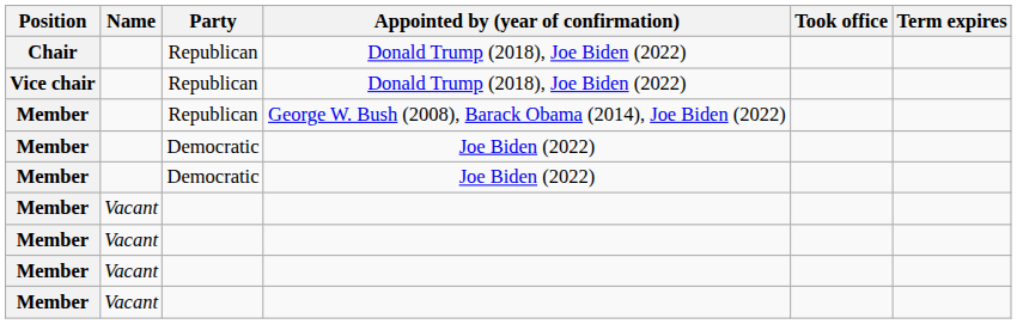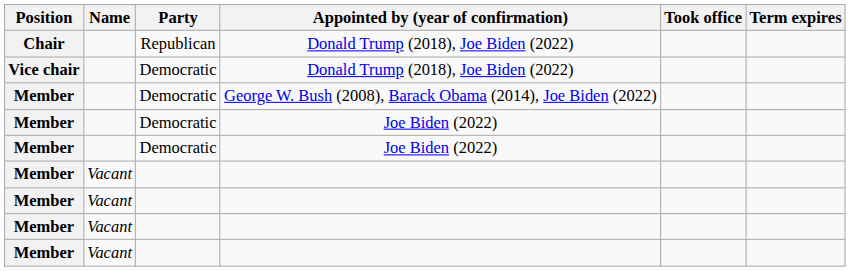 <table class="wikitable sortable" style="text-align:center">
 <tr>
 <th>Position</th>
 <th>Name</th>
 <th>Party</th>
 <th>Appointed by (year of confirmation)</th>
 <th>Took office</th>
 <th>Term expires</th>
 </tr>
 <tr>
 <th>Chair</th>
 <td></td>
 <td>Republican</td>
 <td><a href='#'>Donald Trump</a> (2018), <a href='#'>Joe Biden</a> (2022)</td>
 <td></td>
 <td></td>
 </tr>
 <tr>
 <th>Vice chair</th>
 <td></td>
-<td>Republican</td>
+<td>Democratic</td>
 <td><a href='#'>Donald Trump</a> (2018), <a href='#'>Joe Biden</a> (2022)</td>
 <td></td>
 <td></td>
 </tr>
 <tr>
 <th>Member</th>
 <td></td>
-<td>Republican</td>
+<td>Democratic</td>
 <td><a href='#'>George W. Bush</a> (2008), <a href='#'>Barack Obama</a> (2014), <a href='#'>Joe Biden</a> (2022)</td>
 <td></td>
 <td></td>
 </tr>
 <tr>
 <th>Member</th>
 <td></td>
 <td>Democratic</td>
 <td><a href='#'>Joe Biden</a> (2022)</td>
 <td></td>
 <td></td>
 </tr>
 <tr>
 <th>Member</th>
 <td></td>
 <td>Democratic</td>
 <td><a href='#'>Joe Biden</a> (2022)</td>
 <td></td>
 <td></td>
 </tr>
 <tr>
 <th>Member</th>
 <td><em>Vacant</em></td>
 <td></td>
 <td></td>
 <td></td>
 <td></td>
 </tr>
 <tr>
 <th>Member</th>
 <td><em>Vacant</em></td>
 <td></td>
 <td></td>
 <td></td>
 <td></td>
 </tr>
 <tr>
 <th>Member</th>
 <td><em>Vacant</em></td>
 <td></td>
 <td></td>
 <td></td>
 <td></td>
 </tr>
 <tr>
 <th>Member</th>
 <td><em>Vacant</em></td>
 <td></td>
 <td></td>
 <td></td>
 <td></td>
 </tr>
 </table>
